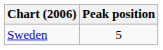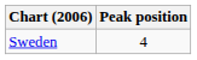 <table class="wikitable">
 <tr>
 <th align="left">Chart (2006)</th>
 <th align="center">Peak position</th>
 </tr>
 <tr>
 <td align="left"><a href='#'>Sweden</a></td>
-<td align="center">5</td>
+<td align="center">4</td>
 </tr>
 </table>
